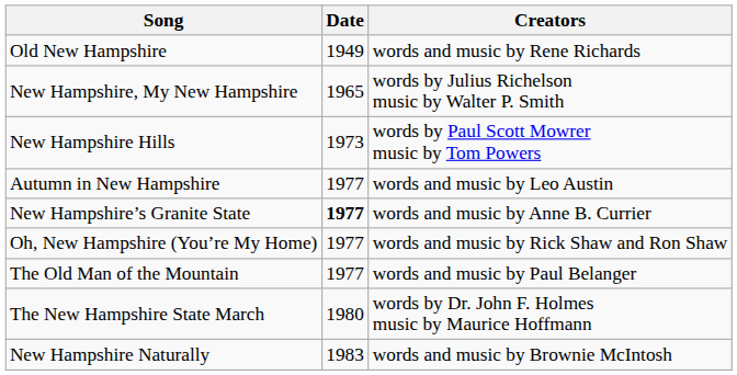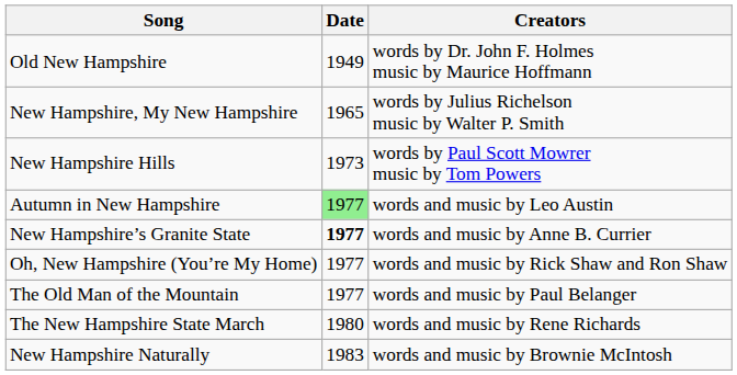 <table class="wikitable" align="right">
 <tr>
 <th>Song</th>
 <th>Date</th>
 <th>Creators</th>
 </tr>
 <tr>
 <td>Old New Hampshire</td>
 <td>1949</td>
-<td>words and music by Rene Richards</td>
+<td>words by Dr. John F. Holmes<br>music by Maurice Hoffmann</td>
 </tr>
 <tr>
 <td>New Hampshire, My New Hampshire</td>
 <td>1965</td>
 <td>words by Julius Richelson<br>music by Walter P. Smith</td>
 </tr>
 <tr>
 <td>New Hampshire Hills</td>
 <td>1973</td>
 <td>words by <a href='#'>Paul Scott Mowrer</a><br>music by <a href='#'>Tom Powers</a></td>
 </tr>
 <tr>
 <td>Autumn in New Hampshire</td>
-<td>1977</td>
+<td style="background: lightgreen;">1977</td>
 <td>words and music by Leo Austin</td>
 </tr>
 <tr>
 <td>New Hampshire’s Granite State</td>
 <td><strong>1977</strong></td>
 <td>words and music by Anne B. Currier</td>
 </tr>
 <tr>
 <td>Oh, New Hampshire (You’re My Home)</td>
 <td>1977</td>
 <td>words and music by Rick Shaw and Ron Shaw</td>
 </tr>
 <tr>
 <td>The Old Man of the Mountain</td>
 <td>1977</td>
 <td>words and music by Paul Belanger</td>
 </tr>
 <tr>
 <td>The New Hampshire State March</td>
 <td>1980</td>
-<td>words by Dr. John F. Holmes<br>music by Maurice Hoffmann</td>
+<td>words and music by Rene Richards</td>
 </tr>
 <tr>
 <td>New Hampshire Naturally</td>
 <td>1983</td>
 <td>words and music by Brownie McIntosh</td>
 </tr>
 </table>
